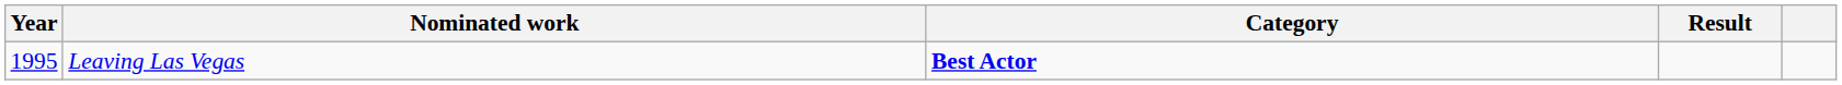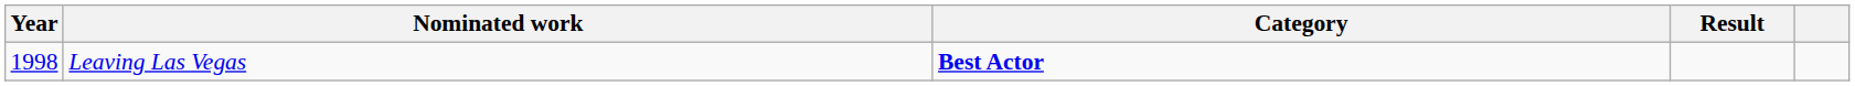 <table class="wikitable sortable">
 <tr>
 <th scope="col" style="width:1em;">Year</th>
 <th scope="col" style="width:39em;">Nominated work</th>
 <th scope="col" style="width:33em;">Category</th>
 <th scope="col" style="width:5em;">Result</th>
 <th scope="col" style="width:2em;" class="unsortable"></th>
 </tr>
 <tr>
-<td><a href='#'>1995</a></td>
+<td><a href='#'>1998</a></td>
 <td><em><a href='#'>Leaving Las Vegas</a></em></td>
 <td><strong><a href='#'>Best Actor</a></strong></td>
 <td></td>
 <td style="text-align:center;"></td>
 </tr>
 </table>
